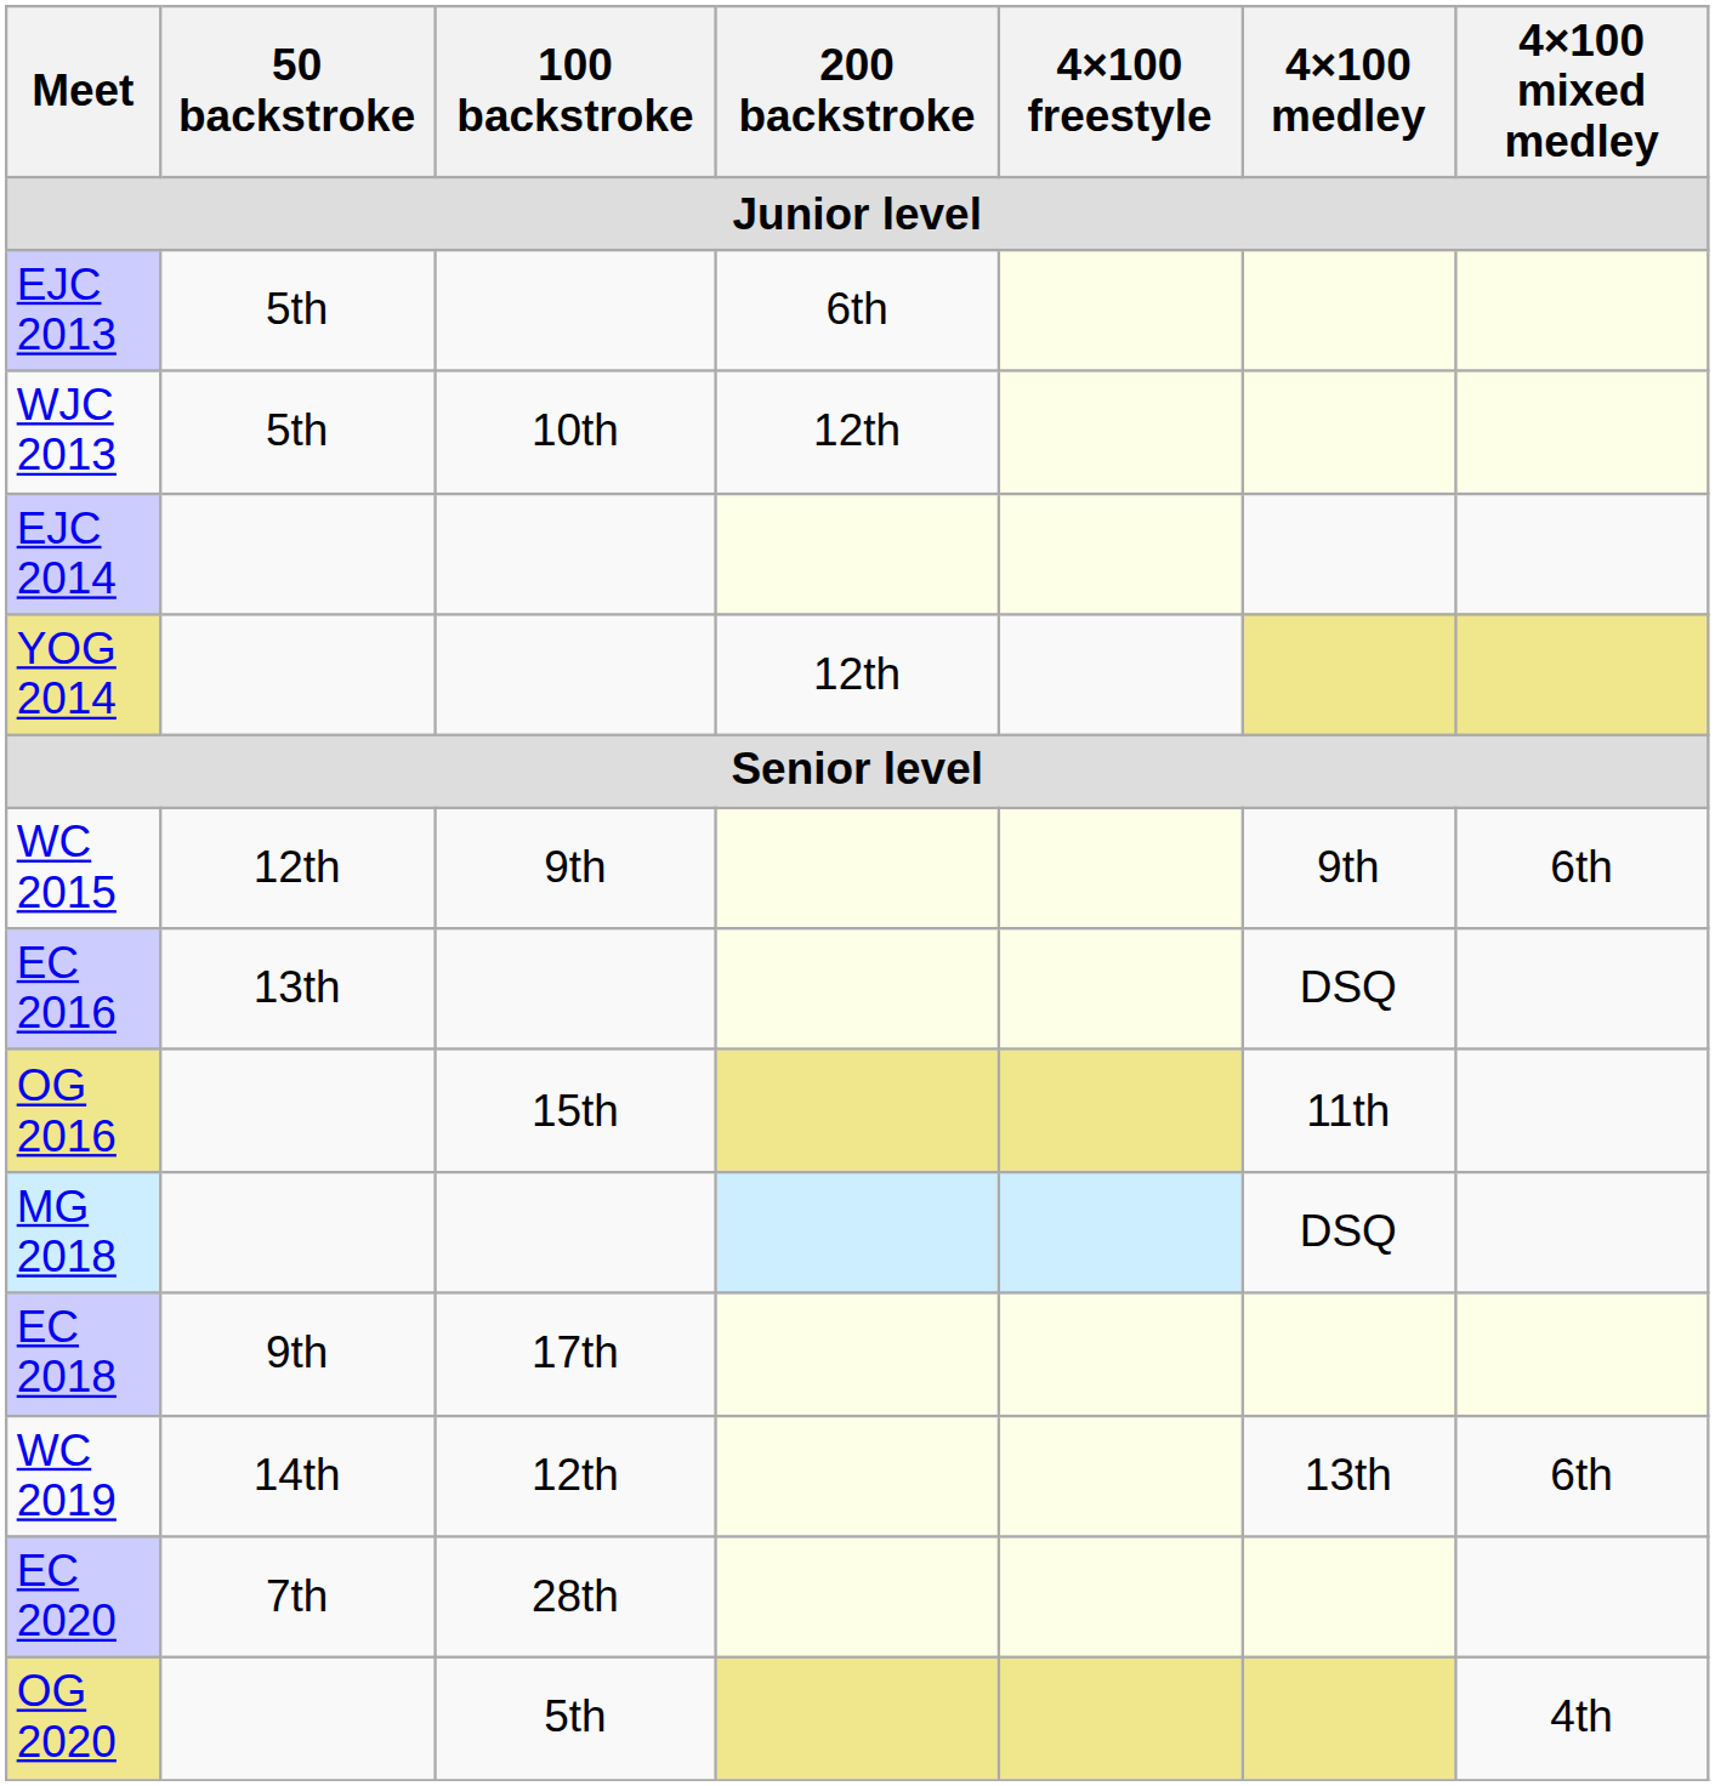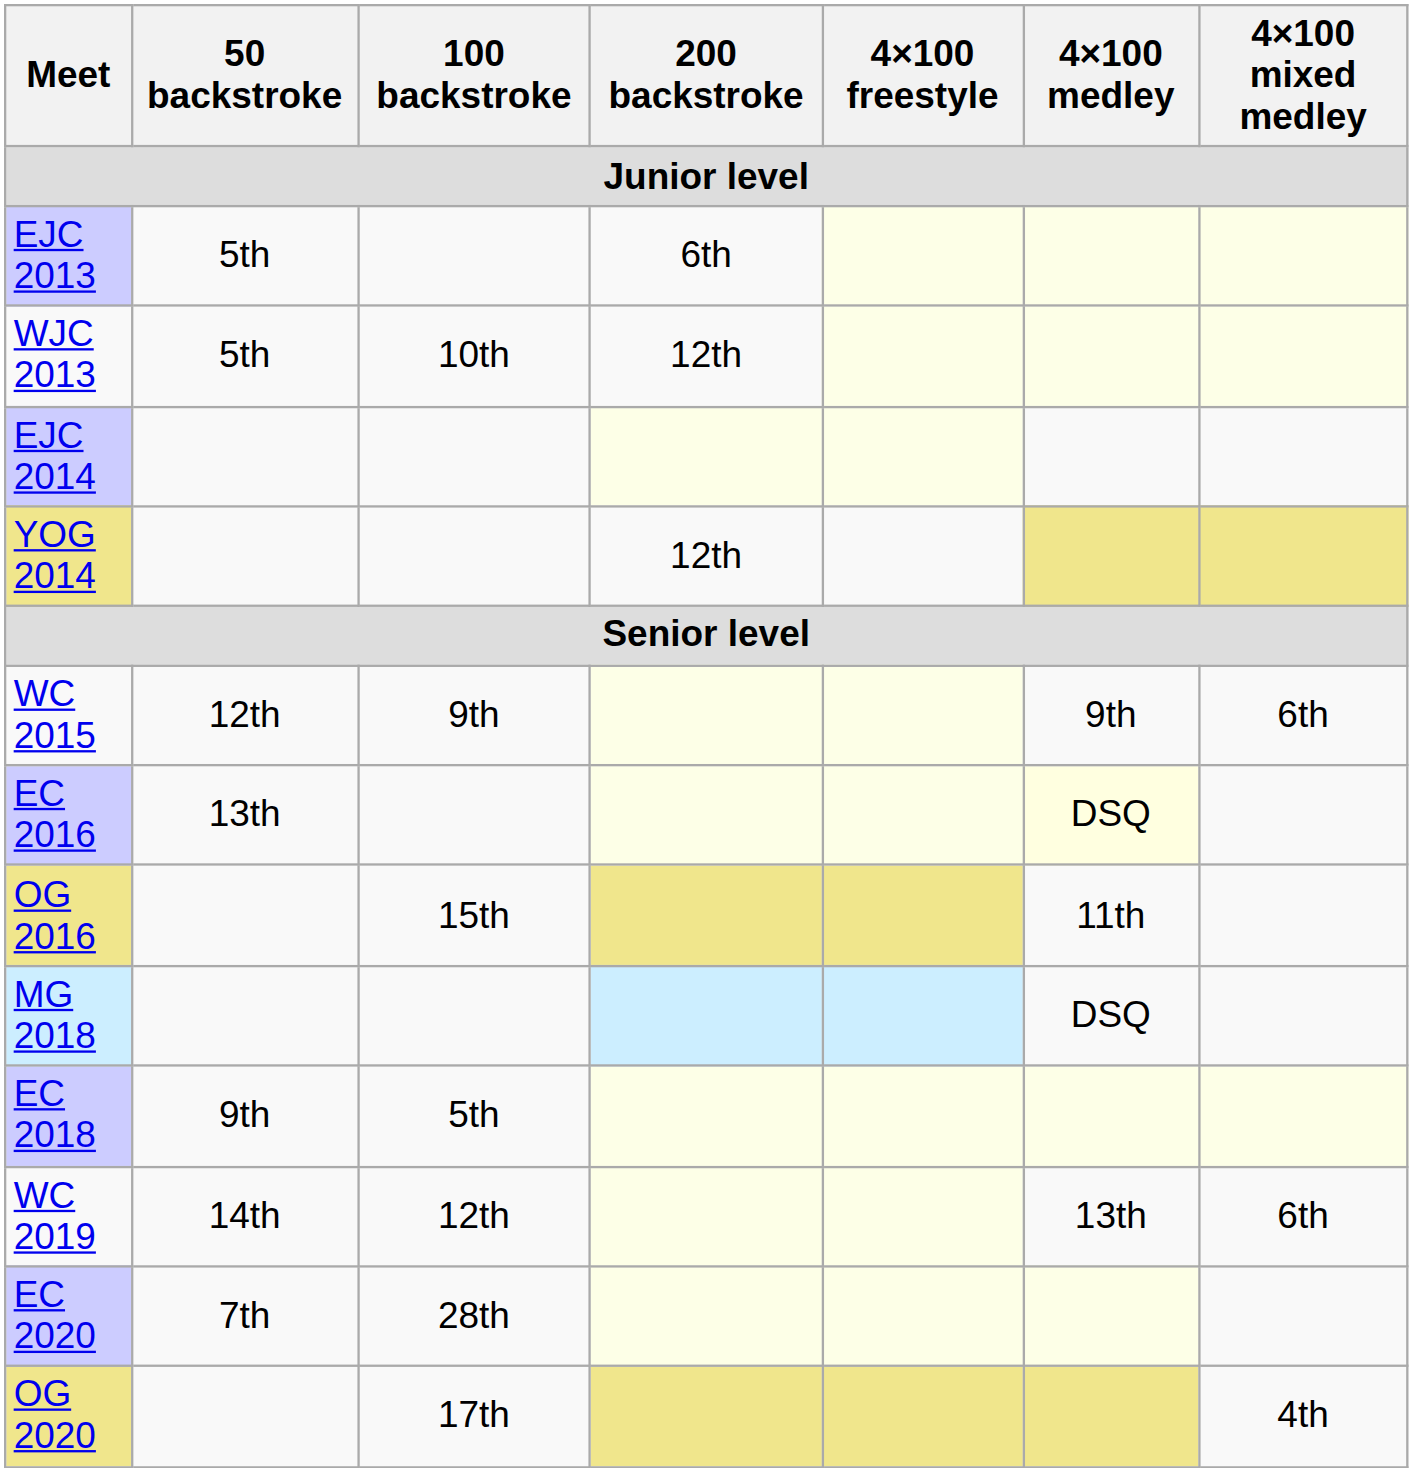 <table class="sortable wikitable">
 <tr>
 <th>Meet</th>
 <th class="unsortable">50 backstroke</th>
 <th class="unsortable">100 backstroke</th>
 <th class="unsortable">200 backstroke</th>
 <th class="unsortable">4×100 freestyle</th>
 <th class="unsortable">4×100 medley</th>
 <th class="unsortable">4×100 mixed medley</th>
 </tr>
 <tr bgcolor="#DDDDDD">
 <td colspan="7" align="center"><strong>Junior level</strong></td>
 </tr>
 <tr>
 <td style="background:#ccccff"><a href='#'>EJC 2013</a></td>
 <td align="center">5th</td>
 <td align="center"></td>
 <td align="center">6th</td>
 <td style="background:#fdffe7"></td>
 <td style="background:#fdffe7"></td>
 <td style="background:#fdffe7"></td>
 </tr>
 <tr>
 <td><a href='#'>WJC 2013</a></td>
 <td align="center">5th</td>
 <td align="center">10th</td>
 <td align="center">12th</td>
 <td style="background:#fdffe7"></td>
 <td style="background:#fdffe7"></td>
 <td style="background:#fdffe7"></td>
 </tr>
 <tr>
 <td style="background:#ccccff"><a href='#'>EJC 2014</a></td>
 <td align="center"></td>
 <td align="center"></td>
 <td style="background:#fdffe7"></td>
 <td style="background:#fdffe7"></td>
 <td align="center"></td>
 <td align="center"></td>
 </tr>
 <tr>
 <td style="background:#f0e68c"><a href='#'>YOG 2014</a></td>
 <td align="center"></td>
 <td align="center"></td>
 <td align="center">12th</td>
 <td align="center"></td>
 <td style="background:#f0e68c"></td>
 <td style="background:#f0e68c"></td>
 </tr>
 <tr bgcolor="#DDDDDD">
 <td colspan="7" align="center"><strong>Senior level</strong></td>
 </tr>
 <tr>
 <td><a href='#'>WC 2015</a></td>
 <td align="center">12th</td>
 <td align="center">9th</td>
 <td style="background:#fdffe7"></td>
 <td style="background:#fdffe7"></td>
 <td align="center">9th</td>
 <td align="center">6th</td>
 </tr>
 <tr>
 <td style="background:#ccccff"><a href='#'>EC 2016</a></td>
 <td align="center">13th</td>
 <td align="center"></td>
 <td style="background:#fdffe7"></td>
 <td style="background:#fdffe7"></td>
-<td align="center">DSQ</td>
+<td align="center" style="background: lightyellow;">DSQ</td>
 <td align="center"></td>
 </tr>
 <tr>
 <td style="background:#f0e68c"><a href='#'>OG 2016</a></td>
 <td></td>
 <td align="center">15th</td>
 <td style="background:#f0e68c"></td>
 <td style="background:#f0e68c"></td>
 <td align="center">11th</td>
 <td></td>
 </tr>
 <tr>
 <td style="background:#cceeff"><a href='#'>MG 2018</a></td>
 <td align="center"></td>
 <td align="center"></td>
 <td style="background:#cceeff"></td>
 <td style="background:#cceeff"></td>
 <td align="center">DSQ</td>
 <td></td>
 </tr>
 <tr>
 <td style="background:#ccccff"><a href='#'>EC 2018</a></td>
 <td align="center">9th</td>
-<td align="center">17th</td>
+<td align="center">5th</td>
 <td style="background:#fdffe7"></td>
 <td style="background:#fdffe7"></td>
 <td style="background:#fdffe7"></td>
 <td style="background:#fdffe7"></td>
 </tr>
 <tr>
 <td><a href='#'>WC 2019</a></td>
 <td align="center">14th</td>
 <td align="center">12th</td>
 <td style="background:#fdffe7"></td>
 <td style="background:#fdffe7"></td>
 <td align="center">13th</td>
 <td align="center">6th</td>
 </tr>
 <tr>
 <td style="background:#ccccff"><a href='#'>EC 2020</a></td>
 <td align="center">7th</td>
 <td align="center">28th</td>
 <td style="background:#fdffe7"></td>
 <td style="background:#fdffe7"></td>
 <td style="background:#fdffe7"></td>
 <td align="center"></td>
 </tr>
 <tr>
 <td style="background:#f0e68c"><a href='#'>OG 2020</a></td>
 <td></td>
-<td align="center">5th</td>
+<td align="center">17th</td>
 <td style="background:#f0e68c"></td>
 <td style="background:#f0e68c"></td>
 <td style="background:#f0e68c"></td>
 <td align="center">4th</td>
 </tr>
 </table>
